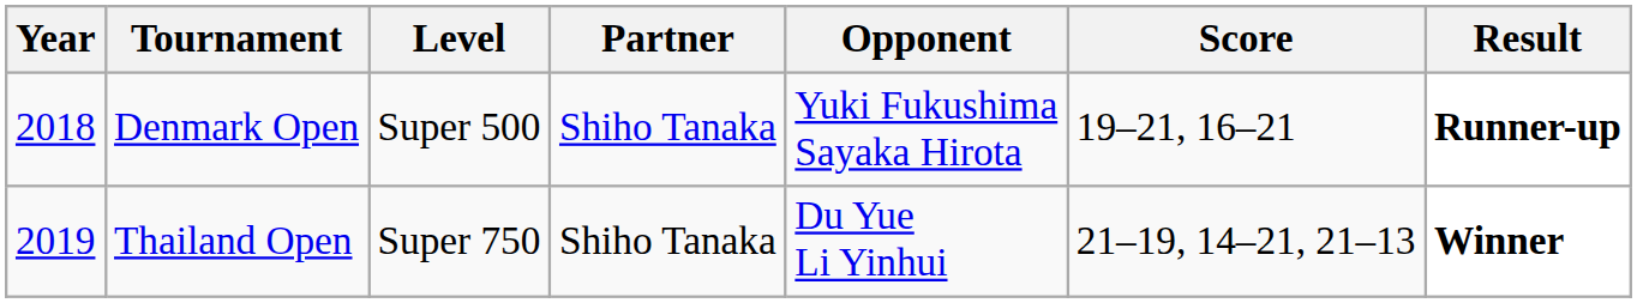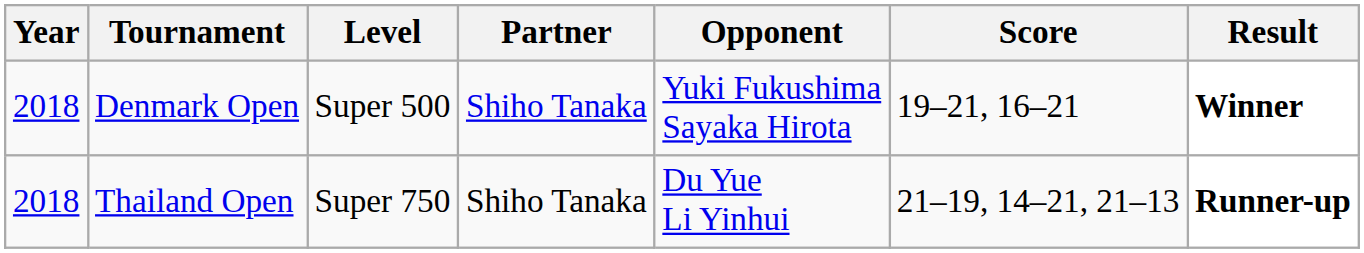 <table class="sortable wikitable" style="font-size: 90%;">
 <tr>
 <th>Year</th>
 <th>Tournament</th>
 <th>Level</th>
 <th>Partner</th>
 <th>Opponent</th>
 <th>Score</th>
 <th>Result</th>
 </tr>
 <tr>
 <td align="center"><a href='#'>2018</a></td>
 <td align="left"><a href='#'>Denmark Open</a></td>
 <td align="left">Super 500</td>
 <td align="left"> <a href='#'>Shiho Tanaka</a></td>
 <td align="left"> <a href='#'>Yuki Fukushima</a> <br>  <a href='#'>Sayaka Hirota</a></td>
 <td align="left">19–21, 16–21</td>
-<td style="text-align:left; background:white"> <strong>Runner-up</strong></td>
+<td style="text-align:left; background:white"> <strong>Winner</strong></td>
 </tr>
 <tr>
-<td align="center"><a href='#'>2019</a></td>
+<td align="center"><a href='#'>2018</a></td>
 <td align="left"><a href='#'>Thailand Open</a></td>
 <td align="left">Super 750</td>
 <td align="left"> Shiho Tanaka</td>
 <td align="left"> <a href='#'>Du Yue</a> <br>  <a href='#'>Li Yinhui</a></td>
 <td align="left">21–19, 14–21, 21–13</td>
-<td style="text-align:left; background:white"> <strong>Winner</strong></td>
+<td style="text-align:left; background:white"> <strong>Runner-up</strong></td>
 </tr>
 </table>
